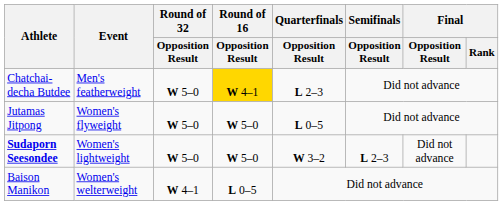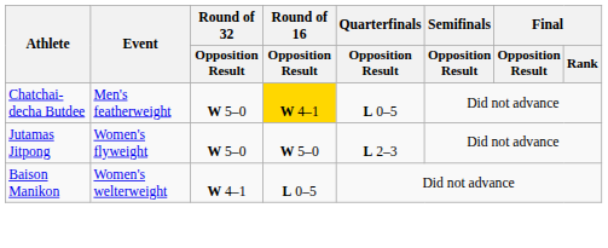 <table class="wikitable" style="font-size:90%">
 <tr>
 <th rowspan="2">Athlete</th>
 <th rowspan="2">Event</th>
 <th>Round of 32</th>
 <th>Round of 16</th>
 <th>Quarterfinals</th>
 <th>Semifinals</th>
 <th colspan=2>Final</th>
 </tr>
 <tr style="font-size:95%">
 <th>Opposition<br>Result</th>
 <th>Opposition<br>Result</th>
 <th>Opposition<br>Result</th>
 <th>Opposition<br>Result</th>
 <th>Opposition<br>Result</th>
 <th>Rank</th>
 </tr>
 <tr align=center>
 <td align=left><a href='#'>Chatchai-decha Butdee</a></td>
 <td align=left><a href='#'>Men's featherweight</a></td>
 <td><br><strong>W</strong> 5–0</td>
 <td style="background: gold;"><br><strong>W</strong> 4–1</td>
-<td><br><strong>L</strong> 2–3</td>
+<td><br><strong>L</strong> 0–5</td>
 <td colspan=3>Did not advance</td>
 </tr>
 <tr align=center>
 <td align=left><a href='#'>Jutamas Jitpong</a></td>
 <td align=left><a href='#'>Women's flyweight</a></td>
 <td><br><strong>W</strong> 5–0</td>
 <td><br><strong>W</strong> 5–0</td>
-<td><br><strong>L</strong> 0–5</td>
+<td><br><strong>L</strong> 2–3</td>
 <td colspan=3>Did not advance</td>
-</tr>
-<tr align=center>
-<td align=left><strong><a href='#'>Sudaporn Seesondee</a></strong></td>
-<td align=left><a href='#'>Women's lightweight</a></td>
-<td><br><strong>W</strong> 5–0</td>
-<td><br><strong>W</strong> 5–0</td>
-<td><br><strong>W</strong> 3–2</td>
-<td><br><strong>L</strong> 2–3</td>
-<td>Did not advance</td>
-<td></td>
 </tr>
 <tr align=center>
 <td align=left><a href='#'>Baison Manikon</a></td>
 <td align=left><a href='#'>Women's welterweight</a></td>
 <td><br><strong>W</strong> 4–1</td>
 <td><br><strong>L</strong> 0–5</td>
 <td colspan=4>Did not advance</td>
 </tr>
 </table>
